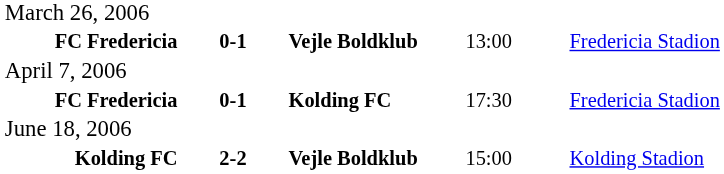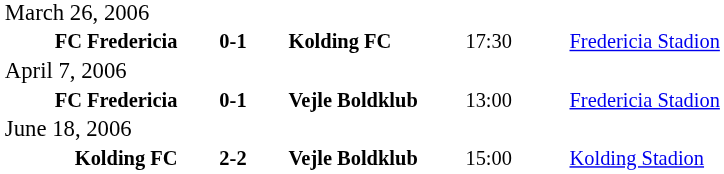 <table width=100% cellspacing=1>
 <tr>
 <th width=20%></th>
 <th width=12%></th>
 <th width=20%></th>
 <th></th>
 </tr>
 <tr>
 <td>March 26, 2006</td>
 </tr>
 <tr style=font-size:90%>
 <td align=right><strong>FC Fredericia</strong></td>
 <td align=center><strong>0-1</strong></td>
-<td><strong>Vejle Boldklub</strong></td>
-<td>13:00</td>
+<td><strong>Kolding FC</strong></td>
+<td>17:30</td>
 <td><a href='#'>Fredericia Stadion</a></td>
 </tr>
 <tr>
 <td>April 7, 2006</td>
 </tr>
 <tr style=font-size:90%>
 <td align=right><strong>FC Fredericia</strong></td>
 <td align=center><strong>0-1</strong></td>
-<td><strong>Kolding FC</strong></td>
-<td>17:30</td>
+<td><strong>Vejle Boldklub</strong></td>
+<td>13:00</td>
 <td><a href='#'>Fredericia Stadion</a></td>
 </tr>
 <tr>
 <td>June 18, 2006</td>
 </tr>
 <tr style=font-size:90%>
 <td align=right><strong>Kolding FC</strong></td>
 <td align=center><strong>2-2</strong></td>
 <td><strong>Vejle Boldklub</strong></td>
 <td>15:00</td>
 <td><a href='#'>Kolding Stadion</a></td>
 </tr>
 </table>
